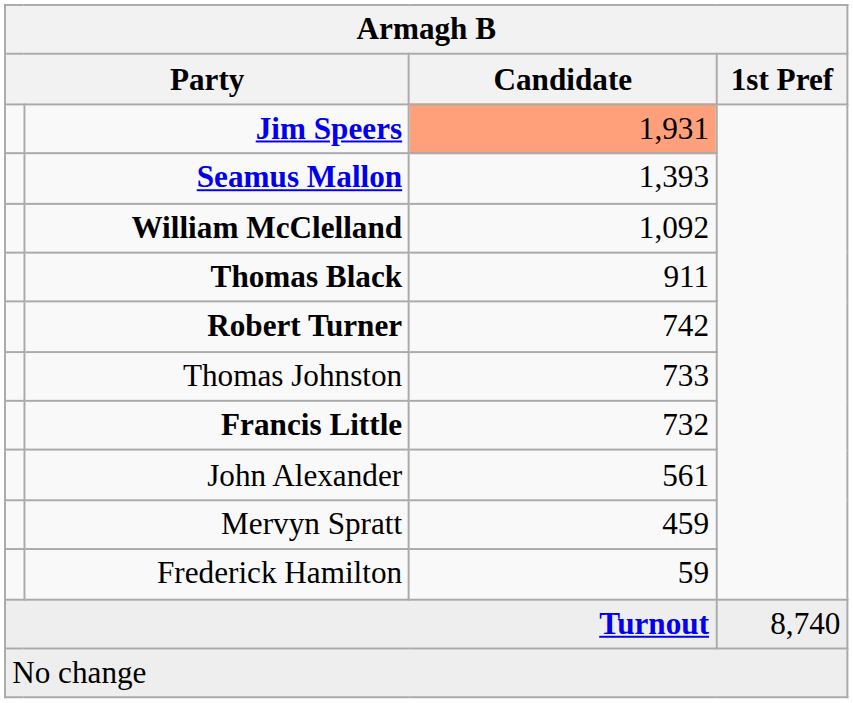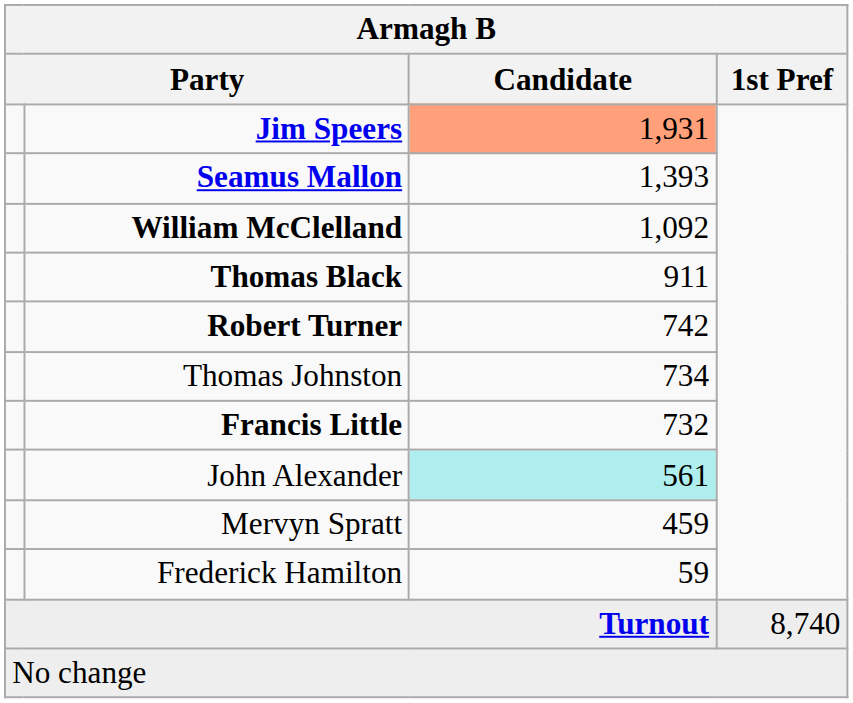 <table class="wikitable">
 <tr>
 <th colspan="4" align="center">Armagh B</th>
 </tr>
 <tr>
 <th colspan="2" align="center" width=200>Party</th>
 <th width=150>Candidate</th>
 <th width=60>1st Pref</th>
 </tr>
 <tr>
 <td></td>
 <td align="right"><strong><a href='#'>Jim Speers</a></strong></td>
 <td align="right" style="background: lightsalmon;">1,931</td>
 </tr>
 <tr>
 <td></td>
 <td align="right"><strong><a href='#'>Seamus Mallon</a></strong></td>
 <td align="right">1,393</td>
 </tr>
 <tr>
 <td></td>
 <td align="right"><strong>William McClelland</strong></td>
 <td align="right">1,092</td>
 </tr>
 <tr>
 <td></td>
 <td align="right"><strong>Thomas Black</strong></td>
 <td align="right">911</td>
 </tr>
 <tr>
 <td></td>
 <td align="right"><strong>Robert Turner</strong></td>
 <td align="right">742</td>
 </tr>
 <tr>
 <td></td>
 <td align="right">Thomas Johnston</td>
-<td align="right">733</td>
+<td align="right">734</td>
 </tr>
 <tr>
 <td></td>
 <td align="right"><strong>Francis Little</strong></td>
 <td align="right">732</td>
 </tr>
 <tr>
 <td></td>
 <td align="right">John Alexander</td>
-<td align="right">561</td>
+<td align="right" style="background: paleturquoise;">561</td>
 </tr>
 <tr>
 <td></td>
 <td align="right">Mervyn Spratt</td>
 <td align="right">459</td>
 </tr>
 <tr>
 <td></td>
 <td align="right">Frederick Hamilton</td>
 <td align="right">59</td>
 </tr>
 <tr bgcolor="EEEEEE">
 <td colspan=3 align="right"><strong><a href='#'>Turnout</a></strong></td>
 <td align="right">8,740</td>
 </tr>
 <tr>
 <td colspan=4 bgcolor="EEEEEE">No change</td>
 </tr>
 </table>
